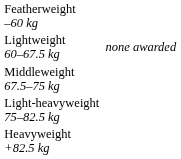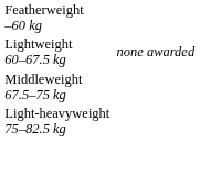 <table>
 <tr>
 <td>Featherweight<br><span><em>–60 kg</em></span><br></td>
 <td></td>
 <td></td>
 <td></td>
 </tr>
 <tr>
 <td rowspan=2>Lightweight<br><span><em>60–67.5 kg</em></span><br></td>
 <td></td>
 <td rowspan=2><em>none awarded</em></td>
 <td rowspan=2></td>
 </tr>
 <tr>
 <td></td>
 </tr>
 <tr>
 <td>Middleweight<br><span><em>67.5–75 kg</em></span><br></td>
 <td></td>
 <td></td>
 <td></td>
 </tr>
 <tr>
 <td>Light-heavyweight<br><span><em>75–82.5 kg</em></span><br></td>
 <td></td>
 <td></td>
 <td></td>
 </tr>
-<tr>
-<td>Heavyweight<br><span><em>+82.5 kg</em></span><br></td>
-<td></td>
-<td></td>
-<td></td>
-</tr>
 </table>
